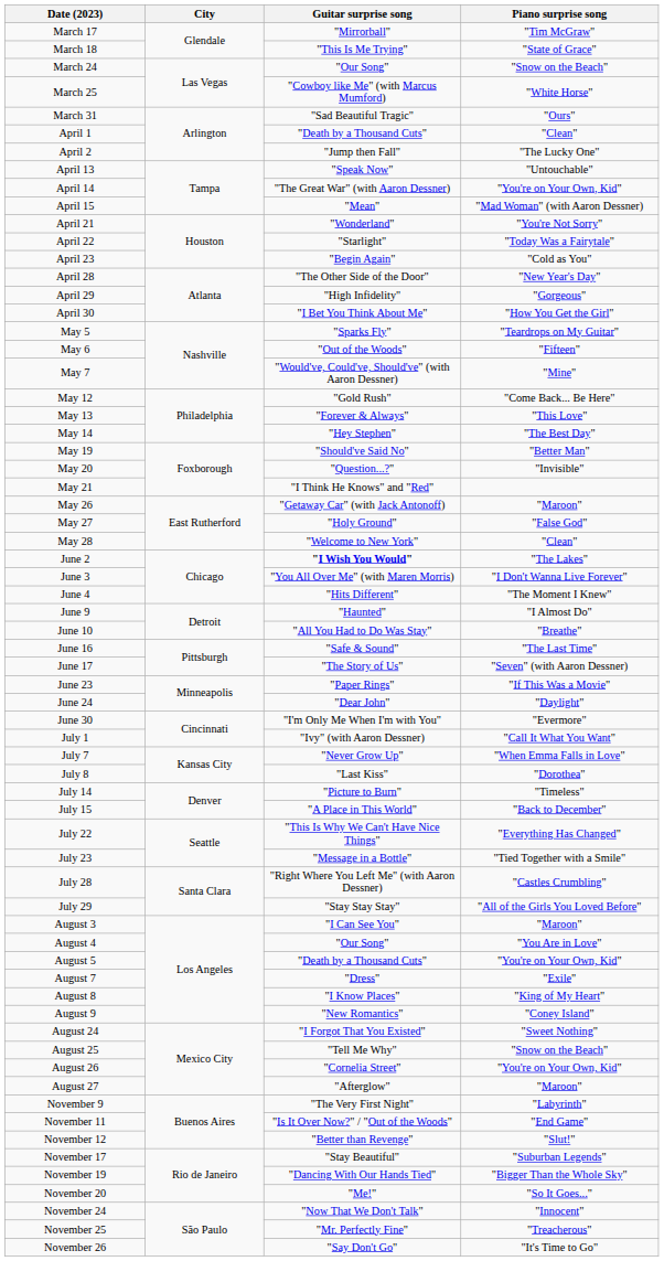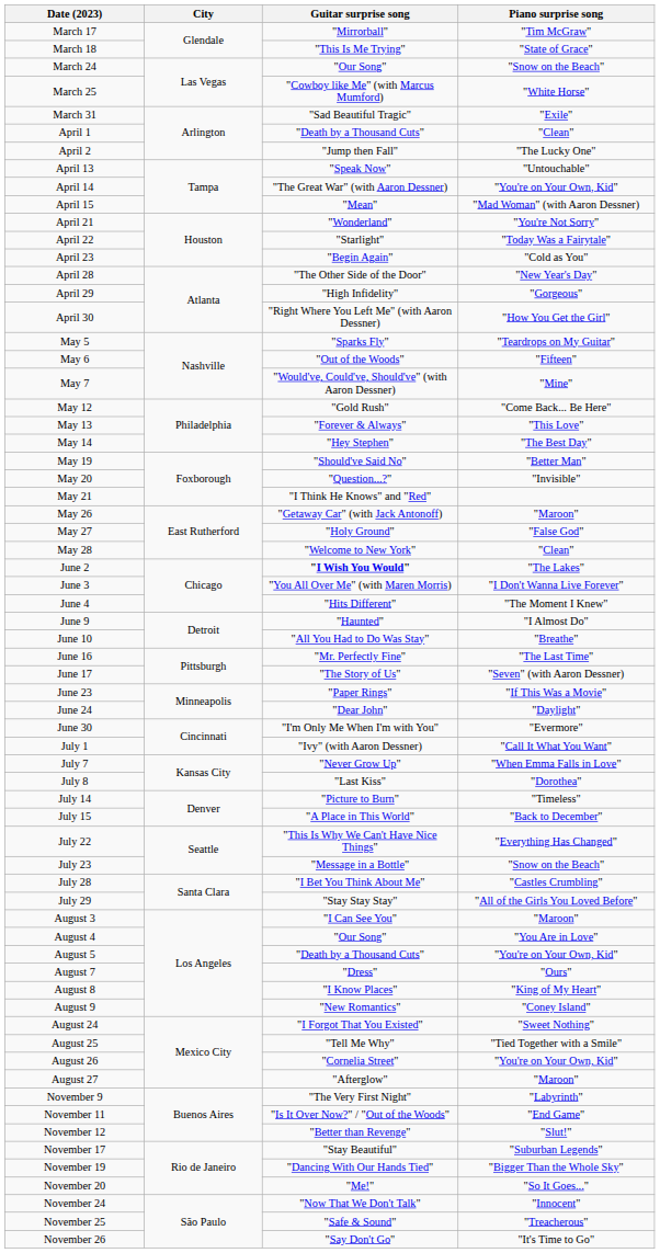 <table class="wikitable plainrowheaders" style="text-align:center;">
 <tr>
 <th scope="col" style="width:12em;">Date (2023)</th>
 <th scope="col" style="width:10em;">City</th>
 <th scope="col" style="width:17em;">Guitar surprise song</th>
 <th scope="col" style="width:17em;">Piano surprise song</th>
 </tr>
 <tr>
 <td>March 17</td>
 <td rowspan="2">Glendale</td>
 <td>"<a href='#'>Mirrorball</a>"</td>
 <td>"<a href='#'>Tim McGraw</a>"</td>
 </tr>
 <tr>
 <td>March 18</td>
 <td>"<a href='#'>This Is Me Trying</a>"</td>
 <td>"<a href='#'>State of Grace</a>"</td>
 </tr>
 <tr>
 <td>March 24</td>
 <td rowspan="2">Las Vegas</td>
 <td>"<a href='#'>Our Song</a>"</td>
 <td>"<a href='#'>Snow on the Beach</a>"</td>
 </tr>
 <tr>
 <td>March 25</td>
 <td>"<a href='#'>Cowboy like Me</a>" (with <a href='#'>Marcus Mumford</a>)</td>
 <td>"<a href='#'>White Horse</a>"</td>
 </tr>
 <tr>
 <td>March 31</td>
 <td rowspan="3">Arlington</td>
 <td>"Sad Beautiful Tragic"</td>
-<td>"<a href='#'>Ours</a>"</td>
+<td>"<a href='#'>Exile</a>"</td>
 </tr>
 <tr>
 <td>April 1</td>
 <td>"<a href='#'>Death by a Thousand Cuts</a>"</td>
 <td>"<a href='#'>Clean</a>"</td>
 </tr>
 <tr>
 <td>April 2</td>
 <td>"Jump then Fall"</td>
 <td>"The Lucky One"</td>
 </tr>
 <tr>
 <td>April 13</td>
 <td rowspan="3">Tampa</td>
 <td>"<a href='#'>Speak Now</a>"</td>
 <td>"Untouchable"</td>
 </tr>
 <tr>
 <td>April 14</td>
 <td>"The Great War" (with <a href='#'>Aaron Dessner</a>)</td>
 <td>"<a href='#'>You're on Your Own, Kid</a>"</td>
 </tr>
 <tr>
 <td>April 15</td>
 <td>"<a href='#'>Mean</a>"</td>
 <td>"<a href='#'>Mad Woman</a>" (with Aaron Dessner)</td>
 </tr>
 <tr>
 <td>April 21</td>
 <td rowspan="3">Houston</td>
 <td>"<a href='#'>Wonderland</a>"</td>
 <td>"<a href='#'>You're Not Sorry</a>"</td>
 </tr>
 <tr>
 <td>April 22</td>
 <td>"Starlight"</td>
 <td>"<a href='#'>Today Was a Fairytale</a>"</td>
 </tr>
 <tr>
 <td>April 23</td>
 <td>"<a href='#'>Begin Again</a>"</td>
 <td>"Cold as You"</td>
 </tr>
 <tr>
 <td>April 28</td>
 <td rowspan="3">Atlanta</td>
 <td>"The Other Side of the Door"</td>
 <td>"<a href='#'>New Year's Day</a>"</td>
 </tr>
 <tr>
 <td>April 29</td>
 <td>"High Infidelity"</td>
 <td>"<a href='#'>Gorgeous</a>"</td>
 </tr>
 <tr>
 <td>April 30</td>
-<td>"<a href='#'>I Bet You Think About Me</a>"</td>
+<td>"Right Where You Left Me" (with Aaron Dessner)</td>
 <td>"<a href='#'>How You Get the Girl</a>"</td>
 </tr>
 <tr>
 <td>May 5</td>
 <td rowspan="3">Nashville</td>
 <td>"<a href='#'>Sparks Fly</a>"</td>
 <td>"<a href='#'>Teardrops on My Guitar</a>"</td>
 </tr>
 <tr>
 <td>May 6</td>
 <td>"<a href='#'>Out of the Woods</a>"</td>
 <td>"<a href='#'>Fifteen</a>"</td>
 </tr>
 <tr>
 <td>May 7</td>
 <td>"<a href='#'>Would've, Could've, Should've</a>" (with Aaron Dessner)</td>
 <td>"<a href='#'>Mine</a>"</td>
 </tr>
 <tr>
 <td>May 12</td>
 <td rowspan="3">Philadelphia</td>
 <td>"Gold Rush"</td>
 <td>"Come Back... Be Here"</td>
 </tr>
 <tr>
 <td>May 13</td>
 <td>"<a href='#'>Forever & Always</a>"</td>
 <td>"<a href='#'>This Love</a>"</td>
 </tr>
 <tr>
 <td>May 14</td>
 <td>"<a href='#'>Hey Stephen</a>"</td>
 <td>"<a href='#'>The Best Day</a>"</td>
 </tr>
 <tr>
 <td>May 19</td>
 <td rowspan="3">Foxborough</td>
 <td>"<a href='#'>Should've Said No</a>"</td>
 <td>"<a href='#'>Better Man</a>"</td>
 </tr>
 <tr>
 <td>May 20</td>
 <td>"<a href='#'>Question...?</a>"</td>
 <td>"Invisible"</td>
 </tr>
 <tr>
 <td>May 21</td>
 <td>"I Think He Knows" and "<a href='#'>Red</a>"</td>
 <td></td>
 </tr>
 <tr>
 <td>May 26</td>
 <td rowspan="3">East Rutherford</td>
 <td>"<a href='#'>Getaway Car</a>" (with <a href='#'>Jack Antonoff</a>)</td>
 <td>"<a href='#'>Maroon</a>"</td>
 </tr>
 <tr>
 <td>May 27</td>
 <td>"<a href='#'>Holy Ground</a>"</td>
 <td>"<a href='#'>False God</a>"</td>
 </tr>
 <tr>
 <td>May 28</td>
 <td>"<a href='#'>Welcome to New York</a>"</td>
 <td>"<a href='#'>Clean</a>"</td>
 </tr>
 <tr>
 <td>June 2</td>
 <td rowspan="3">Chicago</td>
 <td><strong>"<a href='#'>I Wish You Would</a>"</strong></td>
 <td>"<a href='#'>The Lakes</a>"</td>
 </tr>
 <tr>
 <td>June 3</td>
 <td>"<a href='#'>You All Over Me</a>" (with <a href='#'>Maren Morris</a>)</td>
 <td>"<a href='#'>I Don't Wanna Live Forever</a>"</td>
 </tr>
 <tr>
 <td>June 4</td>
 <td>"<a href='#'>Hits Different</a>"</td>
 <td>"The Moment I Knew"</td>
 </tr>
 <tr>
 <td>June 9</td>
 <td rowspan="2">Detroit</td>
 <td>"<a href='#'>Haunted</a>"</td>
 <td>"I Almost Do"</td>
 </tr>
 <tr>
 <td>June 10</td>
 <td>"<a href='#'>All You Had to Do Was Stay</a>"</td>
 <td>"<a href='#'>Breathe</a>"</td>
 </tr>
 <tr>
 <td>June 16</td>
 <td rowspan="2">Pittsburgh</td>
-<td>"<a href='#'>Safe & Sound</a>"</td>
+<td>"<a href='#'>Mr. Perfectly Fine</a>"</td>
 <td>"<a href='#'>The Last Time</a>"</td>
 </tr>
 <tr>
 <td>June 17</td>
 <td>"<a href='#'>The Story of Us</a>"</td>
 <td>"<a href='#'>Seven</a>" (with Aaron Dessner)</td>
 </tr>
 <tr>
 <td>June 23</td>
 <td rowspan="2">Minneapolis</td>
 <td>"<a href='#'>Paper Rings</a>"</td>
 <td>"<a href='#'>If This Was a Movie</a>"</td>
 </tr>
 <tr>
 <td>June 24</td>
 <td>"<a href='#'>Dear John</a>"</td>
 <td>"<a href='#'>Daylight</a>"</td>
 </tr>
 <tr>
 <td>June 30</td>
 <td rowspan="2">Cincinnati</td>
 <td>"I'm Only Me When I'm with You"</td>
 <td>"Evermore"</td>
 </tr>
 <tr>
 <td>July 1</td>
 <td>"Ivy" (with Aaron Dessner)</td>
 <td>"<a href='#'>Call It What You Want</a>"</td>
 </tr>
 <tr>
 <td>July 7</td>
 <td rowspan="2">Kansas City</td>
 <td>"<a href='#'>Never Grow Up</a>"</td>
 <td>"<a href='#'>When Emma Falls in Love</a>"</td>
 </tr>
 <tr>
 <td>July 8</td>
 <td>"Last Kiss"</td>
 <td>"<a href='#'>Dorothea</a>"</td>
 </tr>
 <tr>
 <td>July 14</td>
 <td rowspan="2">Denver</td>
 <td>"<a href='#'>Picture to Burn</a>"</td>
 <td>"Timeless"</td>
 </tr>
 <tr>
 <td>July 15</td>
 <td>"<a href='#'>A Place in This World</a>"</td>
 <td>"<a href='#'>Back to December</a>"</td>
 </tr>
 <tr>
 <td>July 22</td>
 <td rowspan="2">Seattle</td>
 <td>"<a href='#'>This Is Why We Can't Have Nice Things</a>"</td>
 <td>"<a href='#'>Everything Has Changed</a>"</td>
 </tr>
 <tr>
 <td>July 23</td>
 <td>"<a href='#'>Message in a Bottle</a>"</td>
-<td>"Tied Together with a Smile"</td>
+<td>"<a href='#'>Snow on the Beach</a>"</td>
 </tr>
 <tr>
 <td>July 28</td>
 <td rowspan="2">Santa Clara</td>
-<td>"Right Where You Left Me" (with Aaron Dessner)</td>
+<td>"<a href='#'>I Bet You Think About Me</a>"</td>
 <td>"<a href='#'>Castles Crumbling</a>"</td>
 </tr>
 <tr>
 <td>July 29</td>
 <td>"Stay Stay Stay"</td>
 <td>"<a href='#'>All of the Girls You Loved Before</a>"</td>
 </tr>
 <tr>
 <td>August 3</td>
 <td rowspan="6">Los Angeles</td>
 <td>"<a href='#'>I Can See You</a>"</td>
 <td>"<a href='#'>Maroon</a>"</td>
 </tr>
 <tr>
 <td>August 4</td>
 <td>"<a href='#'>Our Song</a>"</td>
 <td>"<a href='#'>You Are in Love</a>"</td>
 </tr>
 <tr>
 <td>August 5</td>
 <td>"<a href='#'>Death by a Thousand Cuts</a>"</td>
 <td>"<a href='#'>You're on Your Own, Kid</a>"</td>
 </tr>
 <tr>
 <td>August 7</td>
 <td>"<a href='#'>Dress</a>"</td>
-<td>"<a href='#'>Exile</a>"</td>
+<td>"<a href='#'>Ours</a>"</td>
 </tr>
 <tr>
 <td>August 8</td>
 <td>"<a href='#'>I Know Places</a>"</td>
 <td>"<a href='#'>King of My Heart</a>"</td>
 </tr>
 <tr>
 <td>August 9</td>
 <td>"<a href='#'>New Romantics</a>"</td>
 <td>"<a href='#'>Coney Island</a>"</td>
 </tr>
 <tr>
 <td>August 24</td>
 <td rowspan="4">Mexico City</td>
 <td>"<a href='#'>I Forgot That You Existed</a>"</td>
 <td>"<a href='#'>Sweet Nothing</a>"</td>
 </tr>
 <tr>
 <td>August 25</td>
 <td>"Tell Me Why"</td>
-<td>"<a href='#'>Snow on the Beach</a>"</td>
+<td>"Tied Together with a Smile"</td>
 </tr>
 <tr>
 <td>August 26</td>
 <td>"<a href='#'>Cornelia Street</a>"</td>
 <td>"<a href='#'>You're on Your Own, Kid</a>"</td>
 </tr>
 <tr>
 <td>August 27</td>
 <td>"Afterglow"</td>
 <td>"<a href='#'>Maroon</a>"</td>
 </tr>
 <tr>
 <td>November 9</td>
 <td rowspan="3">Buenos Aires</td>
 <td>"The Very First Night"</td>
 <td>"<a href='#'>Labyrinth</a>"</td>
 </tr>
 <tr>
 <td>November 11</td>
 <td>"<a href='#'>Is It Over Now?</a>" / "<a href='#'>Out of the Woods</a>"</td>
 <td>"<a href='#'>End Game</a>"</td>
 </tr>
 <tr>
 <td>November 12</td>
 <td>"<a href='#'>Better than Revenge</a>"</td>
 <td>"<a href='#'>Slut!</a>"</td>
 </tr>
 <tr>
 <td>November 17</td>
 <td rowspan="3">Rio de Janeiro</td>
 <td>"Stay Beautiful"</td>
 <td>"<a href='#'>Suburban Legends</a>"</td>
 </tr>
 <tr>
 <td>November 19</td>
 <td>"<a href='#'>Dancing With Our Hands Tied</a>"</td>
 <td>"<a href='#'>Bigger Than the Whole Sky</a>"</td>
 </tr>
 <tr>
 <td>November 20</td>
 <td>"<a href='#'>Me!</a>"</td>
 <td>"<a href='#'>So It Goes...</a>"</td>
 </tr>
 <tr>
 <td>November 24</td>
 <td rowspan="3">São Paulo</td>
 <td>"<a href='#'>Now That We Don't Talk</a>"</td>
 <td>"<a href='#'>Innocent</a>"</td>
 </tr>
 <tr>
 <td>November 25</td>
-<td>"<a href='#'>Mr. Perfectly Fine</a>"</td>
+<td>"<a href='#'>Safe & Sound</a>"</td>
 <td>"<a href='#'>Treacherous</a>"</td>
 </tr>
 <tr>
 <td>November 26</td>
 <td>"<a href='#'>Say Don't Go</a>"</td>
 <td>"It's Time to Go"</td>
 </tr>
 </table>
